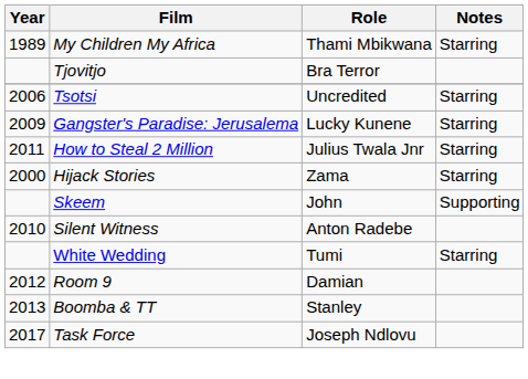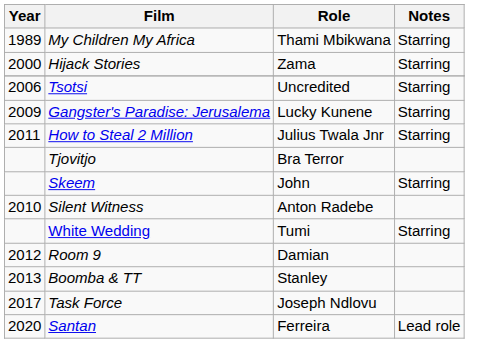 <table class="wikitable sortable">
 <tr>
 <th>Year</th>
 <th>Film</th>
 <th>Role</th>
 <th>Notes</th>
 </tr>
 <tr>
 <td>1989</td>
 <td><em>My Children My Africa</em></td>
 <td>Thami Mbikwana</td>
 <td>Starring</td>
 </tr>
 <tr>
-<td></td>
-<td><em>Tjovitjo</em></td>
-<td>Bra Terror</td>
-<td></td>
+<td>2000</td>
+<td><em>Hijack Stories</em></td>
+<td>Zama</td>
+<td>Starring</td>
 </tr>
 <tr>
 </tr>
 <tr>
 <td>2006</td>
 <td><em><a href='#'>Tsotsi</a></em></td>
 <td>Uncredited</td>
 <td>Starring</td>
 </tr>
 <tr>
 <td>2009</td>
 <td><em><a href='#'>Gangster's Paradise: Jerusalema</a></em></td>
 <td>Lucky Kunene</td>
 <td>Starring</td>
 </tr>
 <tr>
 <td>2011</td>
 <td><em><a href='#'>How to Steal 2 Million</a></em></td>
 <td>Julius Twala Jnr</td>
 <td>Starring</td>
 </tr>
 <tr>
-<td>2000</td>
-<td><em>Hijack Stories</em></td>
-<td>Zama</td>
-<td>Starring</td>
+<td></td>
+<td><em>Tjovitjo</em></td>
+<td>Bra Terror</td>
+<td></td>
 </tr>
 <tr>
 <td></td>
 <td><em><a href='#'>Skeem</a></em></td>
 <td>John</td>
-<td>Supporting</td>
+<td>Starring</td>
 </tr>
 <tr>
 <td>2010</td>
 <td><em>Silent Witness</em></td>
 <td>Anton Radebe</td>
 <td></td>
 </tr>
 <tr>
 <td></td>
 <td><a href='#'>White Wedding</a></td>
 <td>Tumi</td>
 <td>Starring</td>
 </tr>
 <tr>
 <td>2012</td>
 <td><em>Room 9</em></td>
 <td>Damian</td>
 <td></td>
 </tr>
 <tr>
 <td>2013</td>
 <td><em>Boomba & TT</em></td>
 <td>Stanley</td>
 <td></td>
 </tr>
 <tr>
 <td>2017</td>
 <td><em>Task Force</em></td>
 <td>Joseph Ndlovu</td>
 <td></td>
 </tr>
+<tr>
+<td>2020</td>
+<td><em><a href='#'>Santan</a></em></td>
+<td>Ferreira</td>
+<td>Lead role</td>
+</tr>
 </table>
